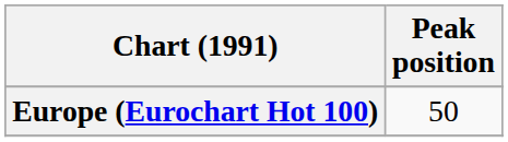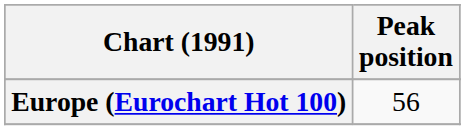 <table class="wikitable sortable plainrowheaders" style="text-align:center">
 <tr>
 <th>Chart (1991)</th>
 <th>Peak<br>position</th>
 </tr>
 <tr>
 </tr>
 <tr>
 </tr>
 <tr>
 </tr>
 <tr>
 </tr>
 <tr>
 <th scope="row">Europe (<a href='#'>Eurochart Hot 100</a>)</th>
-<td>50</td>
+<td>56</td>
 </tr>
 <tr>
 </tr>
 <tr>
 </tr>
 <tr>
 </tr>
 <tr>
 </tr>
 <tr>
 </tr>
 <tr>
 </tr>
 <tr>
 </tr>
 </table>
